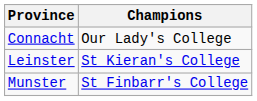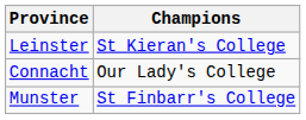 <table class="wikitable">
 <tr>
 <th>Province</th>
 <th>Champions</th>
 </tr>
 <tr>
+<td><a href='#'>Leinster</a></td>
+<td><a href='#'>St Kieran's College</a></td>
+</tr>
+<tr>
 <td><a href='#'>Connacht</a></td>
 <td>Our Lady's College</td>
-</tr>
-<tr>
-<td><a href='#'>Leinster</a></td>
-<td><a href='#'>St Kieran's College</a></td>
 </tr>
 <tr>
 <td><a href='#'>Munster</a></td>
 <td><a href='#'>St Finbarr's College</a></td>
 </tr>
 </table>
